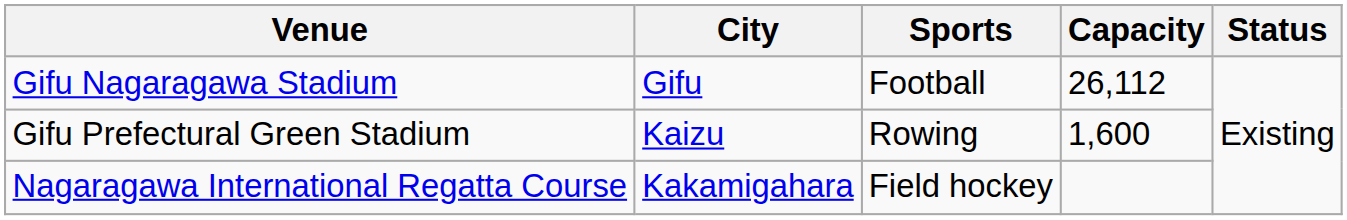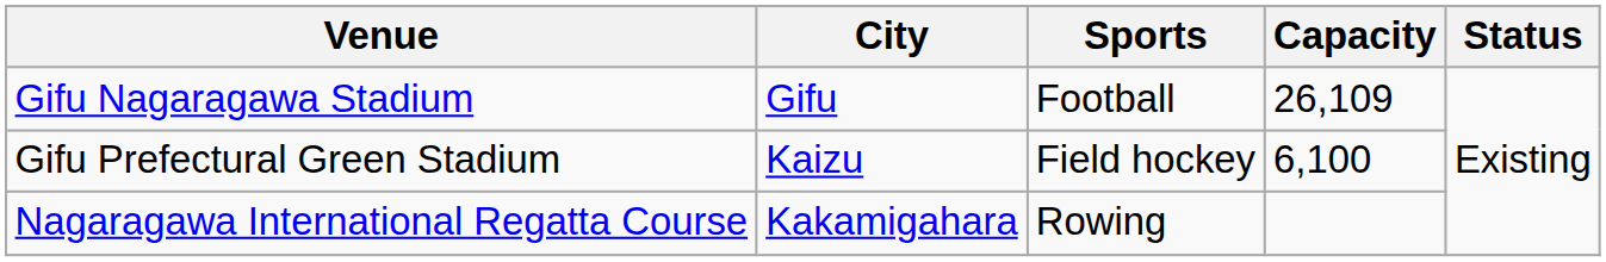 <table class="wikitable sortable">
 <tr>
 <th>Venue</th>
 <th>City</th>
 <th>Sports</th>
 <th>Capacity</th>
 <th>Status</th>
 </tr>
 <tr>
 <td><a href='#'>Gifu Nagaragawa Stadium</a></td>
 <td><a href='#'>Gifu</a></td>
 <td>Football</td>
-<td>26,112</td>
+<td>26,109</td>
 <td rowspan = "3">Existing</td>
 </tr>
 <tr>
 <td>Gifu Prefectural Green Stadium</td>
 <td><a href='#'>Kaizu</a></td>
-<td>Rowing</td>
-<td>1,600</td>
+<td>Field hockey</td>
+<td>6,100</td>
 </tr>
 <tr>
 <td><a href='#'>Nagaragawa International Regatta Course</a></td>
 <td><a href='#'>Kakamigahara</a></td>
-<td>Field hockey</td>
+<td>Rowing</td>
 <td></td>
 </tr>
 </table>
